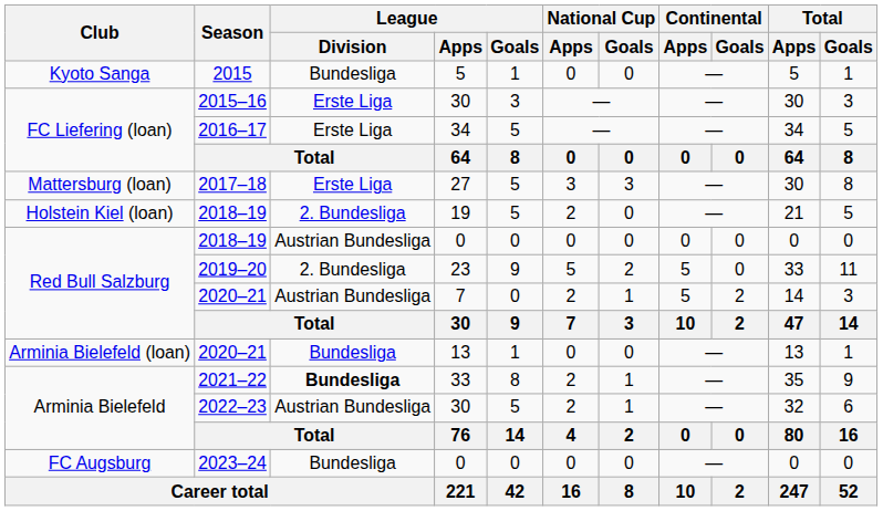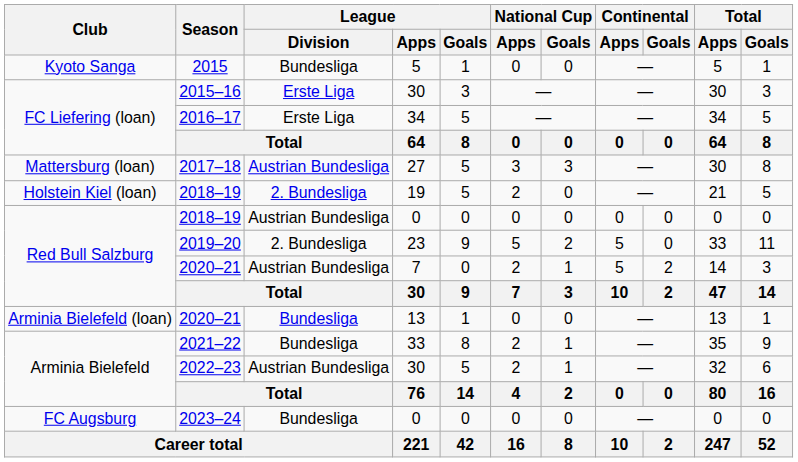 <table class="wikitable" style="text-align:center">
 <tr>
 <th rowspan="2">Club</th>
 <th rowspan="2">Season</th>
 <th colspan="3">League</th>
 <th colspan="2">National Cup</th>
 <th colspan="2">Continental</th>
 <th colspan="2">Total</th>
 </tr>
 <tr>
 <th>Division</th>
 <th>Apps</th>
 <th>Goals</th>
 <th>Apps</th>
 <th>Goals</th>
 <th>Apps</th>
 <th>Goals</th>
 <th>Apps</th>
 <th>Goals</th>
 </tr>
 <tr>
 <td><a href='#'>Kyoto Sanga</a></td>
 <td><a href='#'>2015</a></td>
 <td>Bundesliga</td>
 <td>5</td>
 <td>1</td>
 <td>0</td>
 <td>0</td>
 <td colspan="2">—</td>
 <td>5</td>
 <td>1</td>
 </tr>
 <tr>
 <td rowspan="3"><a href='#'>FC Liefering</a> (loan)</td>
 <td><a href='#'>2015–16</a></td>
 <td><a href='#'>Erste Liga</a></td>
 <td>30</td>
 <td>3</td>
 <td colspan="2">—</td>
 <td colspan="2">—</td>
 <td>30</td>
 <td>3</td>
 </tr>
 <tr>
 <td><a href='#'>2016–17</a></td>
 <td>Erste Liga</td>
 <td>34</td>
 <td>5</td>
 <td colspan="2">—</td>
 <td colspan="2">—</td>
 <td>34</td>
 <td>5</td>
 </tr>
 <tr>
 <th colspan="2">Total</th>
 <th>64</th>
 <th>8</th>
 <th>0</th>
 <th>0</th>
 <th>0</th>
 <th>0</th>
 <th>64</th>
 <th>8</th>
 </tr>
 <tr>
 <td><a href='#'>Mattersburg</a> (loan)</td>
 <td><a href='#'>2017–18</a></td>
-<td><a href='#'>Erste Liga</a></td>
+<td><a href='#'>Austrian Bundesliga</a></td>
 <td>27</td>
 <td>5</td>
 <td>3</td>
 <td>3</td>
 <td colspan="2">—</td>
 <td>30</td>
 <td>8</td>
 </tr>
 <tr>
 <td><a href='#'>Holstein Kiel</a> (loan)</td>
 <td><a href='#'>2018–19</a></td>
 <td><a href='#'>2. Bundesliga</a></td>
 <td>19</td>
 <td>5</td>
 <td>2</td>
 <td>0</td>
 <td colspan="2">—</td>
 <td>21</td>
 <td>5</td>
 </tr>
 <tr>
 <td rowspan="4"><a href='#'>Red Bull Salzburg</a></td>
 <td><a href='#'>2018–19</a></td>
 <td>Austrian Bundesliga</td>
 <td>0</td>
 <td>0</td>
 <td>0</td>
 <td>0</td>
 <td>0</td>
 <td>0</td>
 <td>0</td>
 <td>0</td>
 </tr>
 <tr>
 <td><a href='#'>2019–20</a></td>
 <td>2. Bundesliga</td>
 <td>23</td>
 <td>9</td>
 <td>5</td>
 <td>2</td>
 <td>5</td>
 <td>0</td>
 <td>33</td>
 <td>11</td>
 </tr>
 <tr>
 <td><a href='#'>2020–21</a></td>
 <td>Austrian Bundesliga</td>
 <td>7</td>
 <td>0</td>
 <td>2</td>
 <td>1</td>
 <td>5</td>
 <td>2</td>
 <td>14</td>
 <td>3</td>
 </tr>
 <tr>
 <th colspan="2">Total</th>
 <th>30</th>
 <th>9</th>
 <th>7</th>
 <th>3</th>
 <th>10</th>
 <th>2</th>
 <th>47</th>
 <th>14</th>
 </tr>
 <tr>
 <td><a href='#'>Arminia Bielefeld</a> (loan)</td>
 <td><a href='#'>2020–21</a></td>
 <td><a href='#'>Bundesliga</a></td>
 <td>13</td>
 <td>1</td>
 <td>0</td>
 <td>0</td>
 <td colspan="2">—</td>
 <td>13</td>
 <td>1</td>
 </tr>
 <tr>
 <td rowspan="3">Arminia Bielefeld</td>
 <td><a href='#'>2021–22</a></td>
-<td><strong>Bundesliga</strong></td>
+<td>Bundesliga</td>
 <td>33</td>
 <td>8</td>
 <td>2</td>
 <td>1</td>
 <td colspan="2">—</td>
 <td>35</td>
 <td>9</td>
 </tr>
 <tr>
 <td><a href='#'>2022–23</a></td>
 <td>Austrian Bundesliga</td>
 <td>30</td>
 <td>5</td>
 <td>2</td>
 <td>1</td>
 <td colspan="2">—</td>
 <td>32</td>
 <td>6</td>
 </tr>
 <tr>
 <th colspan="2">Total</th>
 <th>76</th>
 <th>14</th>
 <th>4</th>
 <th>2</th>
 <th>0</th>
 <th>0</th>
 <th>80</th>
 <th>16</th>
 </tr>
 <tr>
 <td><a href='#'>FC Augsburg</a></td>
 <td><a href='#'>2023–24</a></td>
 <td>Bundesliga</td>
 <td>0</td>
 <td>0</td>
 <td>0</td>
 <td>0</td>
 <td colspan="2">—</td>
 <td>0</td>
 <td>0</td>
 </tr>
 <tr>
 <th colspan="3">Career total</th>
 <th>221</th>
 <th>42</th>
 <th>16</th>
 <th>8</th>
 <th>10</th>
 <th>2</th>
 <th>247</th>
 <th>52</th>
 </tr>
 </table>
